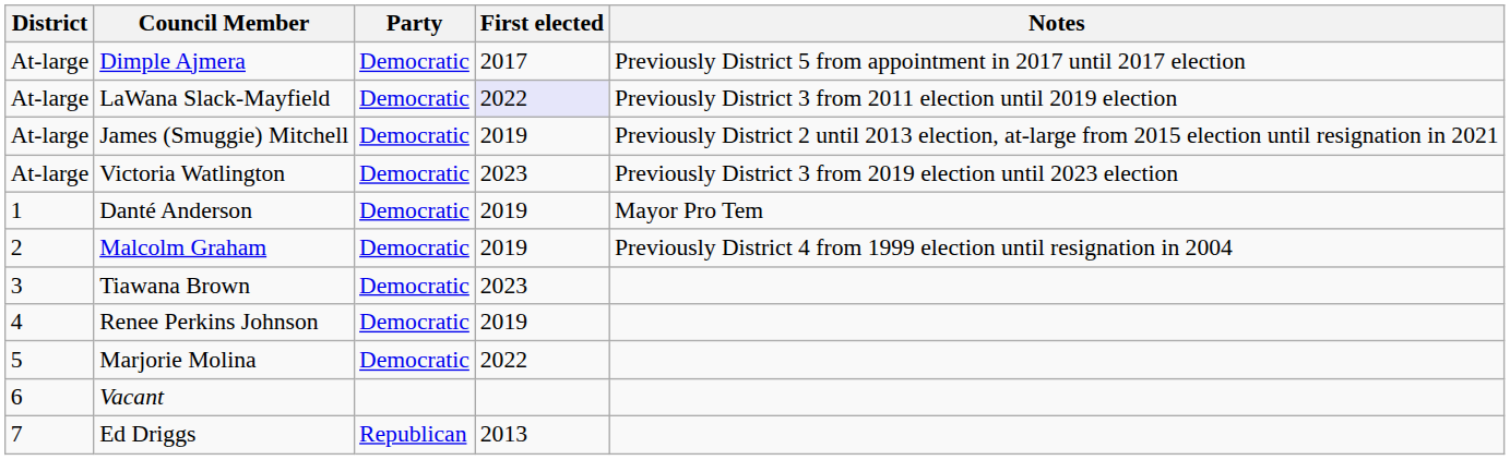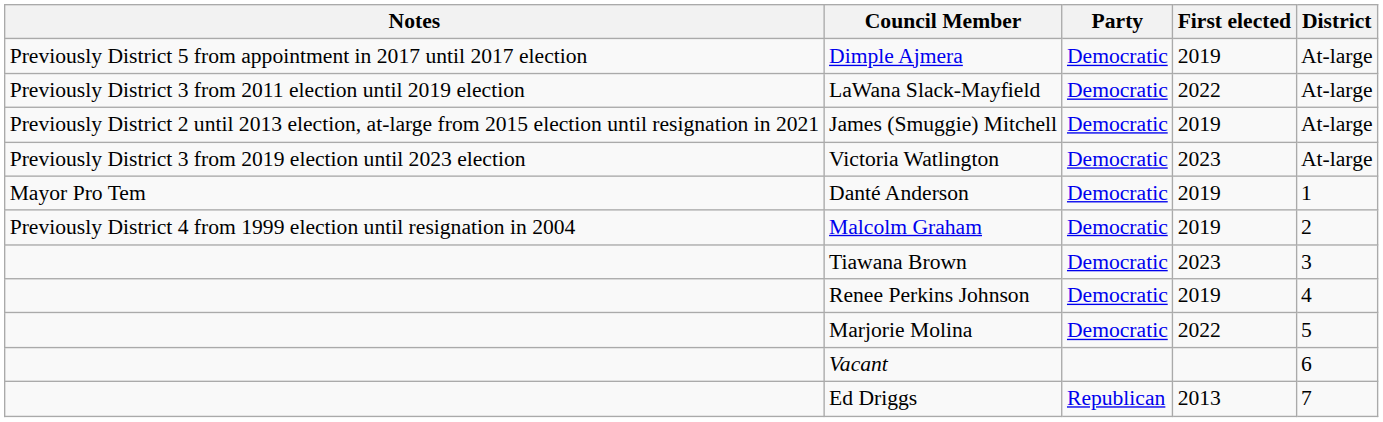 <table class="wikitable sortable">
 <tr>
-<th>District</th>
+<th class="unsortable">Notes</th>
 <th>Council Member</th>
 <th>Party</th>
 <th>First elected</th>
-<th class="unsortable">Notes</th>
+<th>District</th>
 </tr>
 <tr>
-<td>At-large</td>
+<td>Previously District 5 from appointment in 2017 until 2017 election</td>
 <td><a href='#'>Dimple Ajmera</a></td>
 <td><a href='#'>Democratic</a></td>
-<td>2017</td>
-<td>Previously District 5 from appointment in 2017 until 2017 election</td>
+<td>2019</td>
+<td>At-large</td>
 </tr>
 <tr>
-<td>At-large</td>
+<td>Previously District 3 from 2011 election until 2019 election</td>
 <td>LaWana Slack-Mayfield</td>
 <td><a href='#'>Democratic</a></td>
-<td style="background: lavender;">2022</td>
-<td>Previously District 3 from 2011 election until 2019 election</td>
+<td>2022</td>
+<td>At-large</td>
 </tr>
 <tr>
-<td>At-large</td>
+<td>Previously District 2 until 2013 election, at-large from 2015 election until resignation in 2021</td>
 <td>James (Smuggie) Mitchell</td>
 <td><a href='#'>Democratic</a></td>
 <td>2019</td>
-<td>Previously District 2 until 2013 election, at-large from 2015 election until resignation in 2021</td>
+<td>At-large</td>
 </tr>
 <tr>
-<td>At-large</td>
+<td>Previously District 3 from 2019 election until 2023 election</td>
 <td>Victoria Watlington</td>
 <td><a href='#'>Democratic</a></td>
 <td>2023</td>
-<td>Previously District 3 from 2019 election until 2023 election</td>
+<td>At-large</td>
 </tr>
 <tr>
-<td>1</td>
+<td>Mayor Pro Tem</td>
 <td>Danté Anderson</td>
 <td><a href='#'>Democratic</a></td>
 <td>2019</td>
-<td>Mayor Pro Tem</td>
+<td>1</td>
 </tr>
 <tr>
-<td>2</td>
+<td>Previously District 4 from 1999 election until resignation in 2004</td>
 <td><a href='#'>Malcolm Graham</a></td>
 <td><a href='#'>Democratic</a></td>
 <td>2019</td>
-<td>Previously District 4 from 1999 election until resignation in 2004</td>
+<td>2</td>
 </tr>
 <tr>
-<td>3</td>
+<td></td>
 <td>Tiawana Brown</td>
 <td><a href='#'>Democratic</a></td>
 <td>2023</td>
-<td></td>
+<td>3</td>
 </tr>
 <tr>
-<td>4</td>
+<td></td>
 <td>Renee Perkins Johnson</td>
 <td><a href='#'>Democratic</a></td>
 <td>2019</td>
-<td></td>
+<td>4</td>
 </tr>
 <tr>
-<td>5</td>
+<td></td>
 <td>Marjorie Molina</td>
 <td><a href='#'>Democratic</a></td>
 <td>2022</td>
-<td></td>
+<td>5</td>
 </tr>
 <tr>
-<td>6</td>
+<td></td>
 <td><em>Vacant</em></td>
 <td></td>
 <td></td>
-<td></td>
+<td>6</td>
 </tr>
 <tr>
-<td>7</td>
+<td></td>
 <td>Ed Driggs</td>
 <td><a href='#'>Republican</a></td>
 <td>2013</td>
-<td></td>
+<td>7</td>
 </tr>
 </table>
